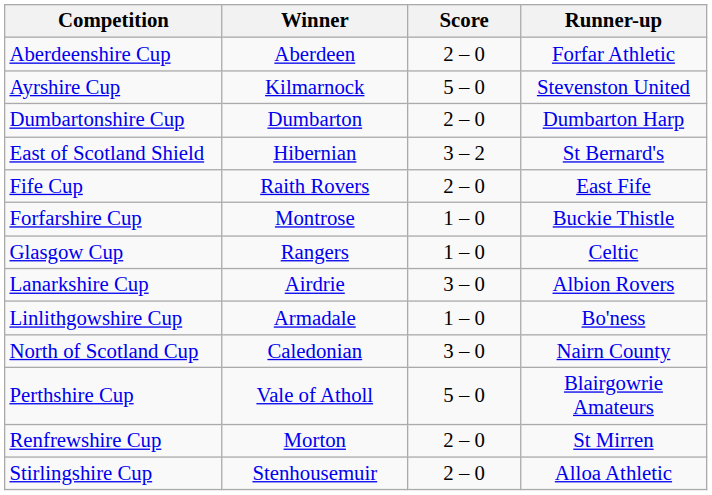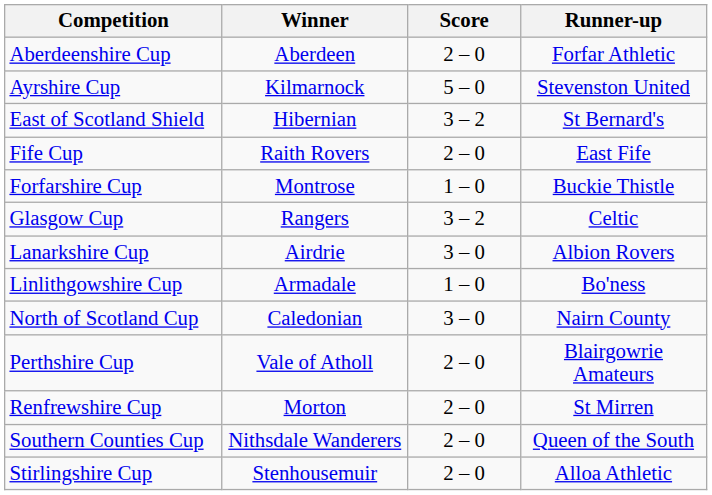 <table class="wikitable" style="text-align: center;">
 <tr>
 <th width=160>Competition</th>
 <th width=135>Winner</th>
 <th width=80>Score</th>
 <th width=135>Runner-up</th>
 </tr>
 <tr>
 <td align=left><a href='#'>Aberdeenshire Cup</a></td>
 <td><a href='#'>Aberdeen</a></td>
 <td>2 – 0</td>
 <td><a href='#'>Forfar Athletic</a></td>
 </tr>
 <tr>
 <td align=left><a href='#'>Ayrshire Cup</a></td>
 <td><a href='#'>Kilmarnock</a></td>
 <td>5 – 0</td>
 <td><a href='#'>Stevenston United</a></td>
-</tr>
-<tr>
-<td align=left><a href='#'>Dumbartonshire Cup</a></td>
-<td><a href='#'>Dumbarton</a></td>
-<td>2 – 0</td>
-<td><a href='#'>Dumbarton Harp</a></td>
 </tr>
 <tr>
 <td align=left><a href='#'>East of Scotland Shield</a></td>
 <td><a href='#'>Hibernian</a></td>
 <td>3 – 2</td>
 <td><a href='#'>St Bernard's</a></td>
 </tr>
 <tr>
 <td align=left><a href='#'>Fife Cup</a></td>
 <td><a href='#'>Raith Rovers</a></td>
 <td>2 – 0</td>
 <td><a href='#'>East Fife</a></td>
 </tr>
 <tr>
 <td align=left><a href='#'>Forfarshire Cup</a></td>
 <td><a href='#'>Montrose</a></td>
 <td>1 – 0</td>
 <td><a href='#'>Buckie Thistle</a></td>
 </tr>
 <tr>
 <td align=left><a href='#'>Glasgow Cup</a></td>
 <td><a href='#'>Rangers</a></td>
-<td>1 – 0</td>
+<td>3 – 2</td>
 <td><a href='#'>Celtic</a></td>
 </tr>
 <tr>
 <td align=left><a href='#'>Lanarkshire Cup</a></td>
 <td><a href='#'>Airdrie</a></td>
 <td>3 – 0</td>
 <td><a href='#'>Albion Rovers</a></td>
 </tr>
 <tr>
 <td align=left><a href='#'>Linlithgowshire Cup</a></td>
 <td><a href='#'>Armadale</a></td>
 <td>1 – 0</td>
 <td><a href='#'>Bo'ness</a></td>
 </tr>
 <tr>
 <td align=left><a href='#'>North of Scotland Cup</a></td>
 <td><a href='#'>Caledonian</a></td>
 <td>3 – 0</td>
 <td><a href='#'>Nairn County</a></td>
 </tr>
 <tr>
 <td align=left><a href='#'>Perthshire Cup</a></td>
 <td><a href='#'>Vale of Atholl</a></td>
-<td>5 – 0</td>
+<td>2 – 0</td>
 <td><a href='#'>Blairgowrie Amateurs</a></td>
 </tr>
 <tr>
 <td align=left><a href='#'>Renfrewshire Cup</a></td>
 <td><a href='#'>Morton</a></td>
 <td>2 – 0</td>
 <td><a href='#'>St Mirren</a></td>
 </tr>
 <tr>
+<td align=left><a href='#'>Southern Counties Cup</a></td>
+<td><a href='#'>Nithsdale Wanderers</a></td>
+<td>2 – 0</td>
+<td><a href='#'>Queen of the South</a></td>
+</tr>
+<tr>
 <td align=left><a href='#'>Stirlingshire Cup</a></td>
 <td><a href='#'>Stenhousemuir</a></td>
 <td>2 – 0</td>
 <td><a href='#'>Alloa Athletic</a></td>
 </tr>
 </table>
